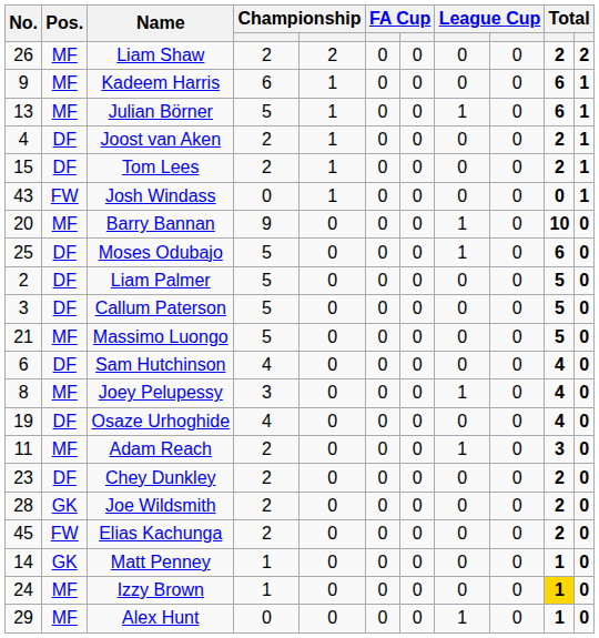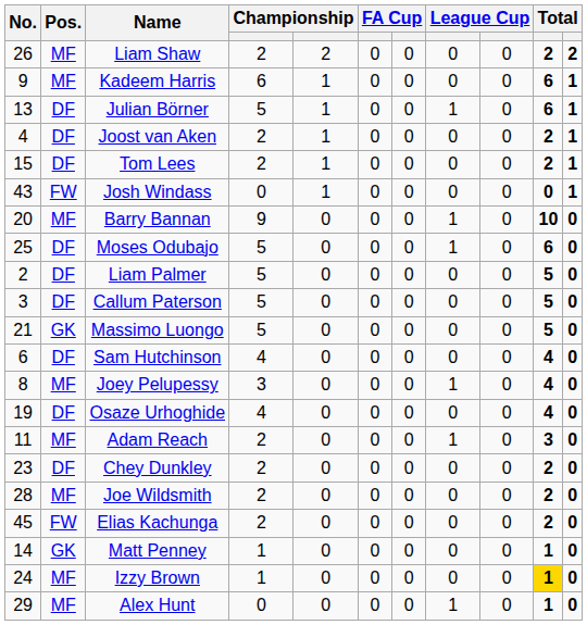 <table class="wikitable sortable" style="text-align:center">
 <tr>
 <th rowspan="2">No.</th>
 <th rowspan="2">Pos.</th>
 <th rowspan="2">Name</th>
 <th colspan="2">Championship</th>
 <th colspan="2"><a href='#'>FA Cup</a></th>
 <th colspan="2"><a href='#'>League Cup</a></th>
 <th colspan="2">Total</th>
 </tr>
 <tr>
 <th></th>
 <th></th>
 <th></th>
 <th></th>
 <th></th>
 <th></th>
 <th></th>
 <th></th>
 </tr>
 <tr>
 <td>26</td>
 <td><a href='#'>MF</a></td>
 <td><a href='#'>Liam Shaw</a></td>
 <td>2</td>
 <td>2</td>
 <td>0</td>
 <td>0</td>
 <td>0</td>
 <td>0</td>
 <td><strong>2</strong></td>
 <td><strong>2</strong></td>
 </tr>
 <tr>
 <td>9</td>
 <td><a href='#'>MF</a></td>
 <td><a href='#'>Kadeem Harris</a></td>
 <td>6</td>
 <td>1</td>
 <td>0</td>
 <td>0</td>
 <td>0</td>
 <td>0</td>
 <td><strong>6</strong></td>
 <td><strong>1</strong></td>
 </tr>
 <tr>
 <td>13</td>
-<td><a href='#'>MF</a></td>
+<td><a href='#'>DF</a></td>
 <td><a href='#'>Julian Börner</a></td>
 <td>5</td>
 <td>1</td>
 <td>0</td>
 <td>0</td>
 <td>1</td>
 <td>0</td>
 <td><strong>6</strong></td>
 <td><strong>1</strong></td>
 </tr>
 <tr>
 <td>4</td>
 <td><a href='#'>DF</a></td>
 <td><a href='#'>Joost van Aken</a></td>
 <td>2</td>
 <td>1</td>
 <td>0</td>
 <td>0</td>
 <td>0</td>
 <td>0</td>
 <td><strong>2</strong></td>
 <td><strong>1</strong></td>
 </tr>
 <tr>
 <td>15</td>
 <td><a href='#'>DF</a></td>
 <td><a href='#'>Tom Lees</a></td>
 <td>2</td>
 <td>1</td>
 <td>0</td>
 <td>0</td>
 <td>0</td>
 <td>0</td>
 <td><strong>2</strong></td>
 <td><strong>1</strong></td>
 </tr>
 <tr>
 <td>43</td>
 <td><a href='#'>FW</a></td>
 <td><a href='#'>Josh Windass</a></td>
 <td>0</td>
 <td>1</td>
 <td>0</td>
 <td>0</td>
 <td>0</td>
 <td>0</td>
 <td><strong>0</strong></td>
 <td><strong>1</strong></td>
 </tr>
 <tr>
 <td>20</td>
 <td><a href='#'>MF</a></td>
 <td><a href='#'>Barry Bannan</a></td>
 <td>9</td>
 <td>0</td>
 <td>0</td>
 <td>0</td>
 <td>1</td>
 <td>0</td>
 <td><strong>10</strong></td>
 <td><strong>0</strong></td>
 </tr>
 <tr>
 <td>25</td>
 <td><a href='#'>DF</a></td>
 <td><a href='#'>Moses Odubajo</a></td>
 <td>5</td>
 <td>0</td>
 <td>0</td>
 <td>0</td>
 <td>1</td>
 <td>0</td>
 <td><strong>6</strong></td>
 <td><strong>0</strong></td>
 </tr>
 <tr>
 <td>2</td>
 <td><a href='#'>DF</a></td>
 <td><a href='#'>Liam Palmer</a></td>
 <td>5</td>
 <td>0</td>
 <td>0</td>
 <td>0</td>
 <td>0</td>
 <td>0</td>
 <td><strong>5</strong></td>
 <td><strong>0</strong></td>
 </tr>
 <tr>
 <td>3</td>
 <td><a href='#'>DF</a></td>
 <td><a href='#'>Callum Paterson</a></td>
 <td>5</td>
 <td>0</td>
 <td>0</td>
 <td>0</td>
 <td>0</td>
 <td>0</td>
 <td><strong>5</strong></td>
 <td><strong>0</strong></td>
 </tr>
 <tr>
 <td>21</td>
-<td><a href='#'>MF</a></td>
+<td><a href='#'>GK</a></td>
 <td><a href='#'>Massimo Luongo</a></td>
 <td>5</td>
 <td>0</td>
 <td>0</td>
 <td>0</td>
 <td>0</td>
 <td>0</td>
 <td><strong>5</strong></td>
 <td><strong>0</strong></td>
 </tr>
 <tr>
 <td>6</td>
 <td><a href='#'>DF</a></td>
 <td><a href='#'>Sam Hutchinson</a></td>
 <td>4</td>
 <td>0</td>
 <td>0</td>
 <td>0</td>
 <td>0</td>
 <td>0</td>
 <td><strong>4</strong></td>
 <td><strong>0</strong></td>
 </tr>
 <tr>
 <td>8</td>
 <td><a href='#'>MF</a></td>
 <td><a href='#'>Joey Pelupessy</a></td>
 <td>3</td>
 <td>0</td>
 <td>0</td>
 <td>0</td>
 <td>1</td>
 <td>0</td>
 <td><strong>4</strong></td>
 <td><strong>0</strong></td>
 </tr>
 <tr>
 <td>19</td>
 <td><a href='#'>DF</a></td>
 <td><a href='#'>Osaze Urhoghide</a></td>
 <td>4</td>
 <td>0</td>
 <td>0</td>
 <td>0</td>
 <td>0</td>
 <td>0</td>
 <td><strong>4</strong></td>
 <td><strong>0</strong></td>
 </tr>
 <tr>
 <td>11</td>
 <td><a href='#'>MF</a></td>
 <td><a href='#'>Adam Reach</a></td>
 <td>2</td>
 <td>0</td>
 <td>0</td>
 <td>0</td>
 <td>1</td>
 <td>0</td>
 <td><strong>3</strong></td>
 <td><strong>0</strong></td>
 </tr>
 <tr>
 <td>23</td>
 <td><a href='#'>DF</a></td>
 <td><a href='#'>Chey Dunkley</a></td>
 <td>2</td>
 <td>0</td>
 <td>0</td>
 <td>0</td>
 <td>0</td>
 <td>0</td>
 <td><strong>2</strong></td>
 <td><strong>0</strong></td>
 </tr>
 <tr>
 <td>28</td>
-<td><a href='#'>GK</a></td>
+<td><a href='#'>MF</a></td>
 <td><a href='#'>Joe Wildsmith</a></td>
 <td>2</td>
 <td>0</td>
 <td>0</td>
 <td>0</td>
 <td>0</td>
 <td>0</td>
 <td><strong>2</strong></td>
 <td><strong>0</strong></td>
 </tr>
 <tr>
 <td>45</td>
 <td><a href='#'>FW</a></td>
 <td><a href='#'>Elias Kachunga</a></td>
 <td>2</td>
 <td>0</td>
 <td>0</td>
 <td>0</td>
 <td>0</td>
 <td>0</td>
 <td><strong>2</strong></td>
 <td><strong>0</strong></td>
 </tr>
 <tr>
 <td>14</td>
 <td><a href='#'>GK</a></td>
 <td><a href='#'>Matt Penney</a></td>
 <td>1</td>
 <td>0</td>
 <td>0</td>
 <td>0</td>
 <td>0</td>
 <td>0</td>
 <td><strong>1</strong></td>
 <td><strong>0</strong></td>
 </tr>
 <tr>
 <td>24</td>
 <td><a href='#'>MF</a></td>
 <td><a href='#'>Izzy Brown</a></td>
 <td>1</td>
 <td>0</td>
 <td>0</td>
 <td>0</td>
 <td>0</td>
 <td>0</td>
 <td style="background: gold;"><strong>1</strong></td>
 <td><strong>0</strong></td>
 </tr>
 <tr>
 <td>29</td>
 <td><a href='#'>MF</a></td>
 <td><a href='#'>Alex Hunt</a></td>
 <td>0</td>
 <td>0</td>
 <td>0</td>
 <td>0</td>
 <td>1</td>
 <td>0</td>
 <td><strong>1</strong></td>
 <td><strong>0</strong></td>
 </tr>
 </table>
